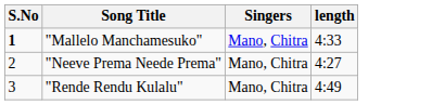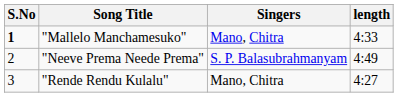 <table class="wikitable">
 <tr>
 <th>S.No</th>
 <th>Song Title</th>
 <th>Singers</th>
 <th>length</th>
 </tr>
 <tr>
 <td><strong>1</strong></td>
 <td>"Mallelo Manchamesuko"</td>
 <td><a href='#'>Mano</a>, <a href='#'>Chitra</a></td>
 <td>4:33</td>
 </tr>
 <tr>
 <td>2</td>
 <td>"Neeve Prema Neede Prema"</td>
-<td>Mano, Chitra</td>
-<td>4:27</td>
+<td><a href='#'>S. P. Balasubrahmanyam</a></td>
+<td>4:49</td>
 </tr>
 <tr>
 <td>3</td>
 <td>"Rende Rendu Kulalu"</td>
 <td>Mano, Chitra</td>
-<td>4:49</td>
+<td>4:27</td>
 </tr>
 </table>
